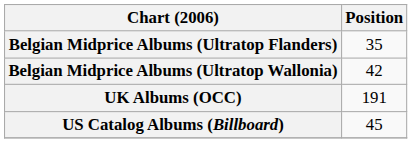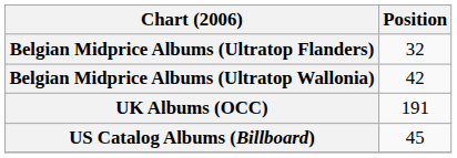 <table class="wikitable plainrowheaders" style="text-align:center">
 <tr>
 <th scope="col">Chart (2006)</th>
 <th scope="col">Position</th>
 </tr>
 <tr>
 <th scope="row">Belgian Midprice Albums (Ultratop Flanders)</th>
-<td>35</td>
+<td>32</td>
 </tr>
 <tr>
 <th scope="row">Belgian Midprice Albums (Ultratop Wallonia)</th>
 <td>42</td>
 </tr>
 <tr>
 <th scope="row">UK Albums (OCC)</th>
 <td>191</td>
 </tr>
 <tr>
 <th scope="row">US Catalog Albums (<em>Billboard</em>)</th>
 <td>45</td>
 </tr>
 <tr>
 </tr>
 </table>
